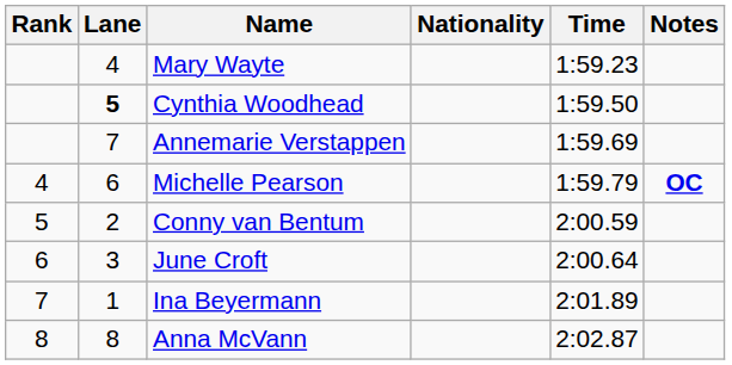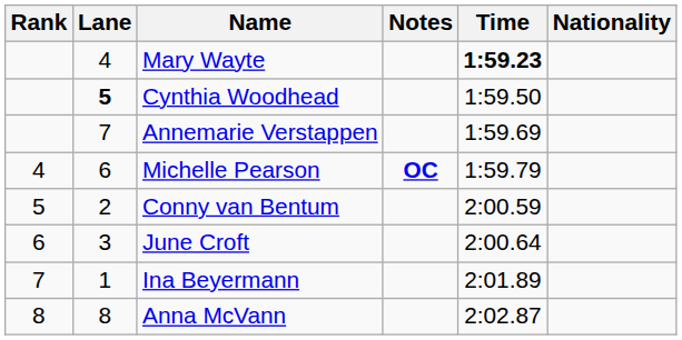 <table class="wikitable sortable" style="text-align:center">
 <tr>
 <th>Rank</th>
 <th>Lane</th>
 <th>Name</th>
+<th>Notes</th>
+<th>Time</th>
 <th>Nationality</th>
-<th>Time</th>
-<th>Notes</th>
 </tr>
 <tr>
 <td></td>
 <td>4</td>
 <td align=left><a href='#'>Mary Wayte</a></td>
+<td></td>
+<td><strong>1:59.23</strong></td>
 <td align=left></td>
-<td>1:59.23</td>
-<td></td>
 </tr>
 <tr>
 <td></td>
 <td><strong>5</strong></td>
 <td align=left><a href='#'>Cynthia Woodhead</a></td>
+<td></td>
+<td>1:59.50</td>
 <td align=left></td>
-<td>1:59.50</td>
-<td></td>
 </tr>
 <tr>
 <td></td>
 <td>7</td>
 <td align=left><a href='#'>Annemarie Verstappen</a></td>
+<td></td>
+<td>1:59.69</td>
 <td align=left></td>
-<td>1:59.69</td>
-<td></td>
 </tr>
 <tr>
 <td>4</td>
 <td>6</td>
 <td align=left><a href='#'>Michelle Pearson</a></td>
+<td><strong><a href='#'>OC</a></strong></td>
+<td>1:59.79</td>
 <td align=left></td>
-<td>1:59.79</td>
-<td><strong><a href='#'>OC</a></strong></td>
 </tr>
 <tr>
 <td>5</td>
 <td>2</td>
 <td align=left><a href='#'>Conny van Bentum</a></td>
+<td></td>
+<td>2:00.59</td>
 <td align=left></td>
-<td>2:00.59</td>
-<td></td>
 </tr>
 <tr>
 <td>6</td>
 <td>3</td>
 <td align=left><a href='#'>June Croft</a></td>
+<td></td>
+<td>2:00.64</td>
 <td align=left></td>
-<td>2:00.64</td>
-<td></td>
 </tr>
 <tr>
 <td>7</td>
 <td>1</td>
 <td align=left><a href='#'>Ina Beyermann</a></td>
+<td></td>
+<td>2:01.89</td>
 <td align=left></td>
-<td>2:01.89</td>
-<td></td>
 </tr>
 <tr>
 <td>8</td>
 <td>8</td>
 <td align=left><a href='#'>Anna McVann</a></td>
+<td></td>
+<td>2:02.87</td>
 <td align=left></td>
-<td>2:02.87</td>
-<td></td>
 </tr>
 </table>
